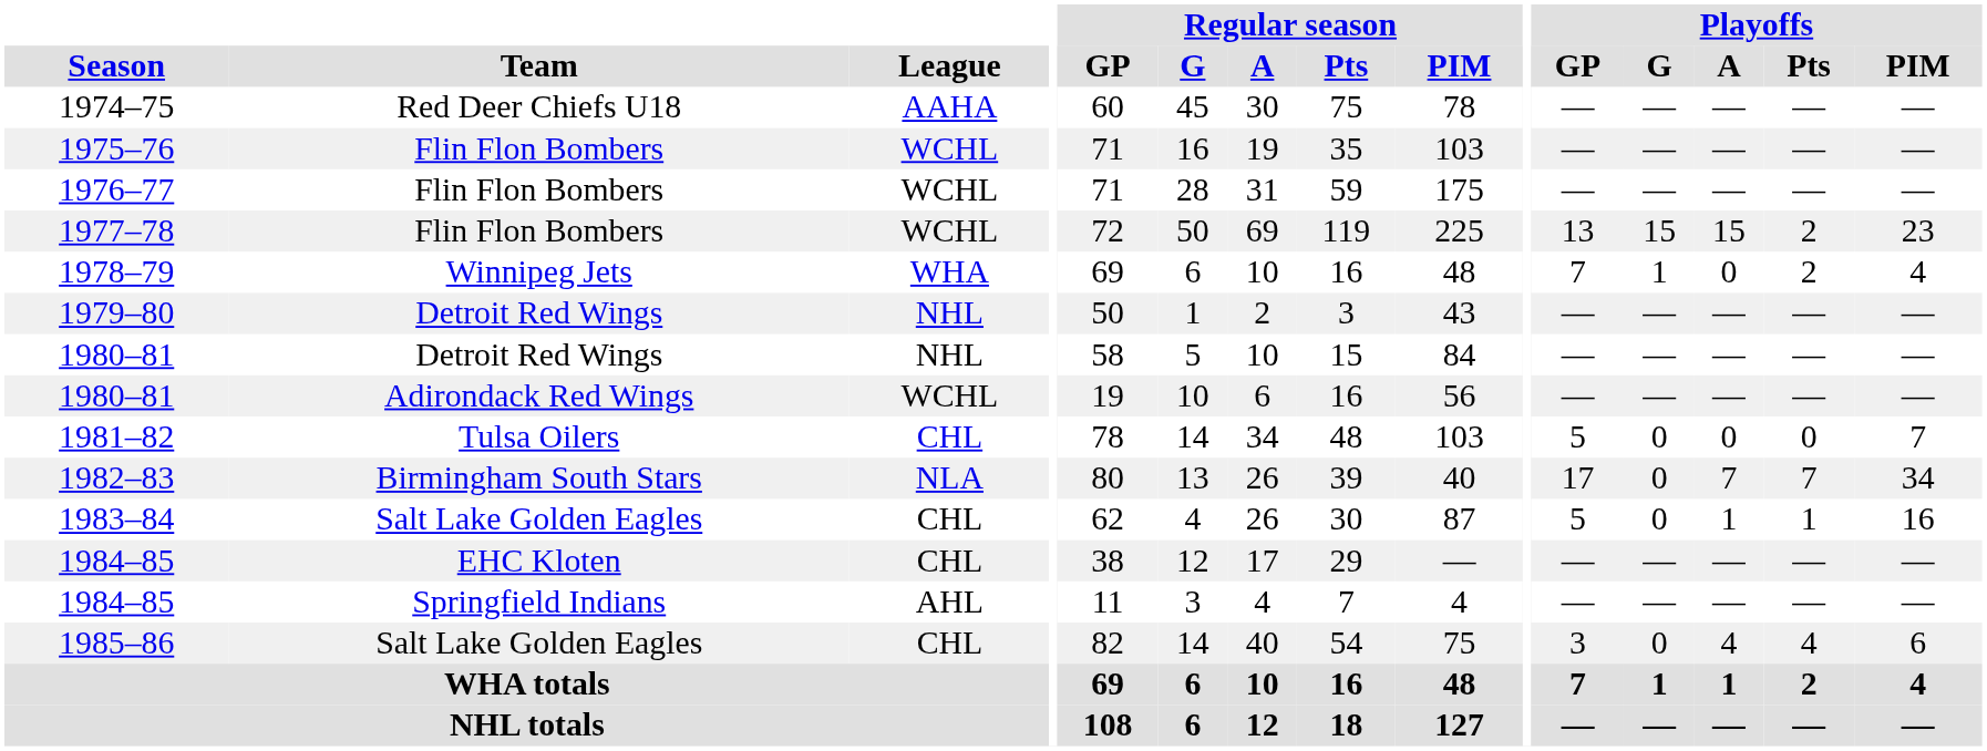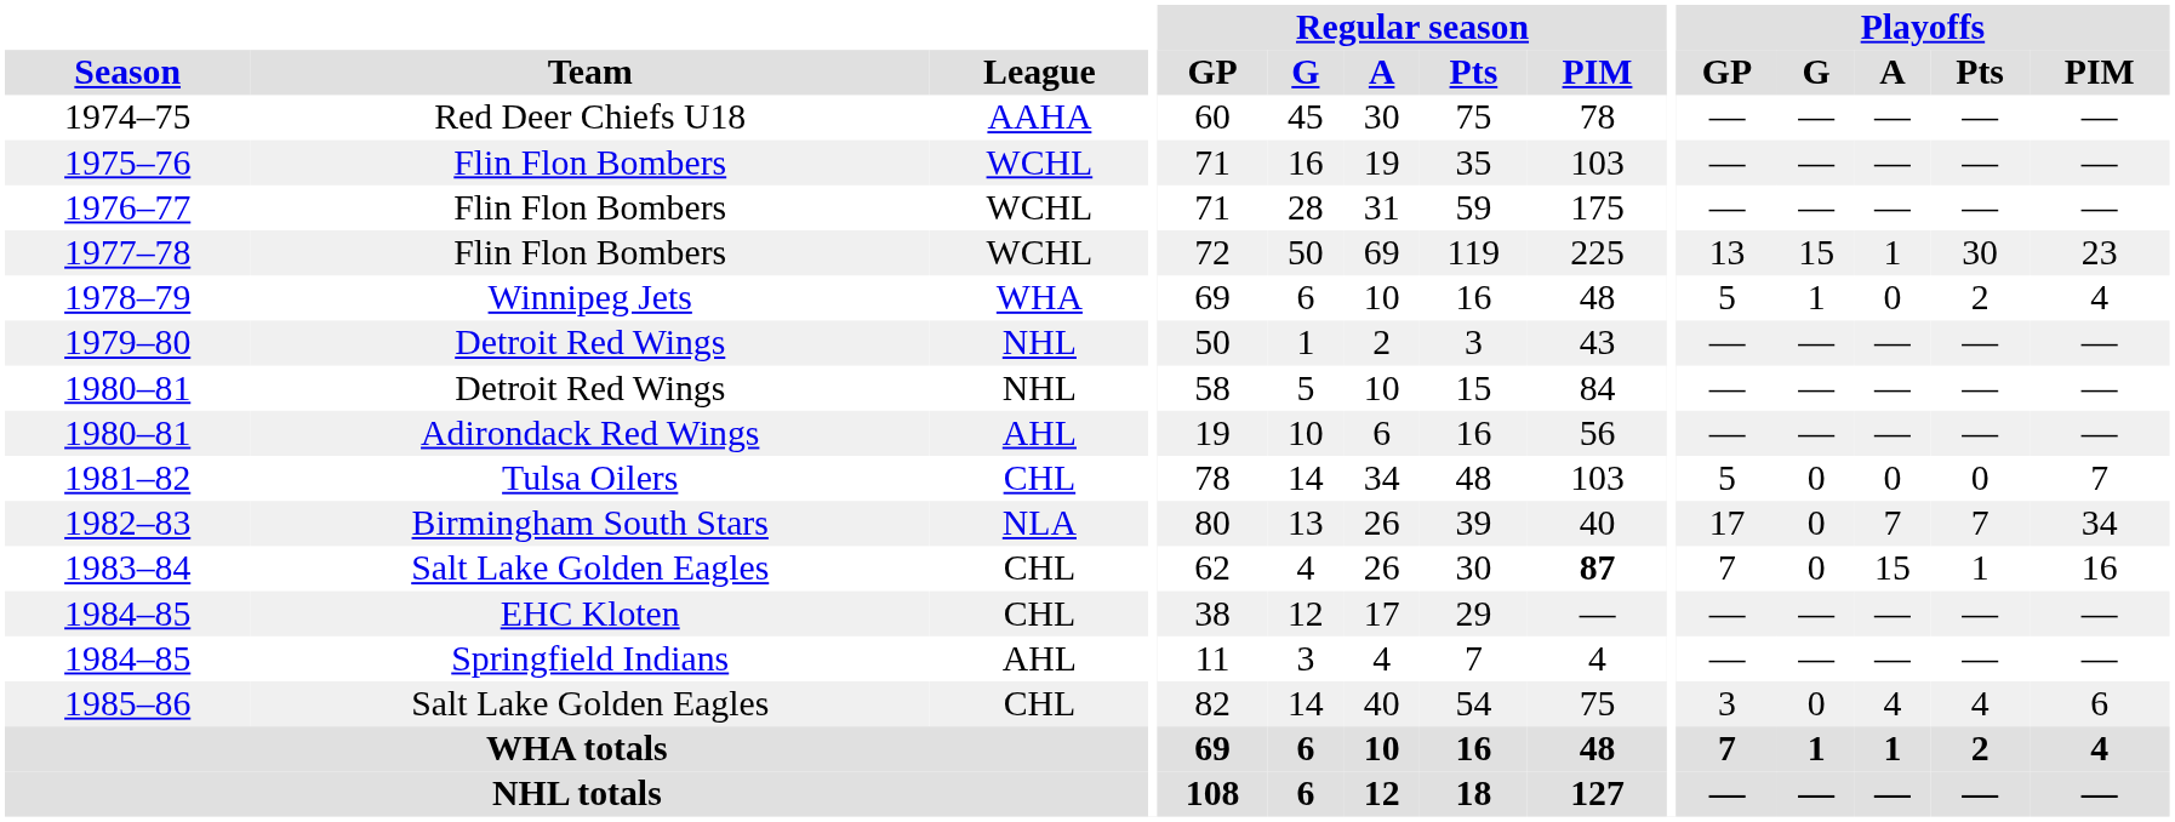 <table border="0" cellpadding="1" cellspacing="0" style="text-align:center; width:60em">
 <tr bgcolor="#e0e0e0">
 <th colspan="3" bgcolor="#ffffff"></th>
 <th rowspan="100" bgcolor="#ffffff"></th>
 <th colspan="5"><a href='#'>Regular season</a></th>
 <th rowspan="100" bgcolor="#ffffff"></th>
 <th colspan="5"><a href='#'>Playoffs</a></th>
 </tr>
 <tr bgcolor="#e0e0e0">
 <th><a href='#'>Season</a></th>
 <th>Team</th>
 <th>League</th>
 <th>GP</th>
 <th><a href='#'>G</a></th>
 <th><a href='#'>A</a></th>
 <th><a href='#'>Pts</a></th>
 <th><a href='#'>PIM</a></th>
 <th>GP</th>
 <th>G</th>
 <th>A</th>
 <th>Pts</th>
 <th>PIM</th>
 </tr>
 <tr>
 <td>1974–75</td>
 <td>Red Deer Chiefs U18</td>
 <td><a href='#'>AAHA</a></td>
 <td>60</td>
 <td>45</td>
 <td>30</td>
 <td>75</td>
 <td>78</td>
 <td>—</td>
 <td>—</td>
 <td>—</td>
 <td>—</td>
 <td>—</td>
 </tr>
 <tr bgcolor="#f0f0f0">
 <td><a href='#'>1975–76</a></td>
 <td><a href='#'>Flin Flon Bombers</a></td>
 <td><a href='#'>WCHL</a></td>
 <td>71</td>
 <td>16</td>
 <td>19</td>
 <td>35</td>
 <td>103</td>
 <td>—</td>
 <td>—</td>
 <td>—</td>
 <td>—</td>
 <td>—</td>
 </tr>
 <tr>
 <td><a href='#'>1976–77</a></td>
 <td>Flin Flon Bombers</td>
 <td>WCHL</td>
 <td>71</td>
 <td>28</td>
 <td>31</td>
 <td>59</td>
 <td>175</td>
 <td>—</td>
 <td>—</td>
 <td>—</td>
 <td>—</td>
 <td>—</td>
 </tr>
 <tr bgcolor="#f0f0f0">
 <td><a href='#'>1977–78</a></td>
 <td>Flin Flon Bombers</td>
 <td>WCHL</td>
 <td>72</td>
 <td>50</td>
 <td>69</td>
 <td>119</td>
 <td>225</td>
 <td>13</td>
 <td>15</td>
-<td>15</td>
-<td>2</td>
+<td>1</td>
+<td>30</td>
 <td>23</td>
 </tr>
 <tr>
 <td><a href='#'>1978–79</a></td>
 <td><a href='#'>Winnipeg Jets</a></td>
 <td><a href='#'>WHA</a></td>
 <td>69</td>
 <td>6</td>
 <td>10</td>
 <td>16</td>
 <td>48</td>
-<td>7</td>
+<td>5</td>
 <td>1</td>
 <td>0</td>
 <td>2</td>
 <td>4</td>
 </tr>
 <tr bgcolor="#f0f0f0">
 <td><a href='#'>1979–80</a></td>
 <td><a href='#'>Detroit Red Wings</a></td>
 <td><a href='#'>NHL</a></td>
 <td>50</td>
 <td>1</td>
 <td>2</td>
 <td>3</td>
 <td>43</td>
 <td>—</td>
 <td>—</td>
 <td>—</td>
 <td>—</td>
 <td>—</td>
 </tr>
 <tr>
 <td><a href='#'>1980–81</a></td>
 <td>Detroit Red Wings</td>
 <td>NHL</td>
 <td>58</td>
 <td>5</td>
 <td>10</td>
 <td>15</td>
 <td>84</td>
 <td>—</td>
 <td>—</td>
 <td>—</td>
 <td>—</td>
 <td>—</td>
 </tr>
 <tr bgcolor="#f0f0f0">
 <td><a href='#'>1980–81</a></td>
 <td><a href='#'>Adirondack Red Wings</a></td>
-<td>WCHL</td>
+<td><a href='#'>AHL</a></td>
 <td>19</td>
 <td>10</td>
 <td>6</td>
 <td>16</td>
 <td>56</td>
 <td>—</td>
 <td>—</td>
 <td>—</td>
 <td>—</td>
 <td>—</td>
 </tr>
 <tr>
 <td><a href='#'>1981–82</a></td>
 <td><a href='#'>Tulsa Oilers</a></td>
 <td><a href='#'>CHL</a></td>
 <td>78</td>
 <td>14</td>
 <td>34</td>
 <td>48</td>
 <td>103</td>
 <td>5</td>
 <td>0</td>
 <td>0</td>
 <td>0</td>
 <td>7</td>
 </tr>
 <tr bgcolor="#f0f0f0">
 <td><a href='#'>1982–83</a></td>
 <td><a href='#'>Birmingham South Stars</a></td>
 <td><a href='#'>NLA</a></td>
 <td>80</td>
 <td>13</td>
 <td>26</td>
 <td>39</td>
 <td>40</td>
 <td>17</td>
 <td>0</td>
 <td>7</td>
 <td>7</td>
 <td>34</td>
 </tr>
 <tr>
 <td><a href='#'>1983–84</a></td>
 <td><a href='#'>Salt Lake Golden Eagles</a></td>
 <td>CHL</td>
 <td>62</td>
 <td>4</td>
 <td>26</td>
 <td>30</td>
-<td>87</td>
-<td>5</td>
+<td><strong>87</strong></td>
+<td>7</td>
 <td>0</td>
-<td>1</td>
+<td>15</td>
 <td>1</td>
 <td>16</td>
 </tr>
 <tr bgcolor="#f0f0f0">
 <td><a href='#'>1984–85</a></td>
 <td><a href='#'>EHC Kloten</a></td>
 <td>CHL</td>
 <td>38</td>
 <td>12</td>
 <td>17</td>
 <td>29</td>
 <td>—</td>
 <td>—</td>
 <td>—</td>
 <td>—</td>
 <td>—</td>
 <td>—</td>
 </tr>
 <tr>
 <td><a href='#'>1984–85</a></td>
 <td><a href='#'>Springfield Indians</a></td>
 <td>AHL</td>
 <td>11</td>
 <td>3</td>
 <td>4</td>
 <td>7</td>
 <td>4</td>
 <td>—</td>
 <td>—</td>
 <td>—</td>
 <td>—</td>
 <td>—</td>
 </tr>
 <tr bgcolor="#f0f0f0">
 <td><a href='#'>1985–86</a></td>
 <td>Salt Lake Golden Eagles</td>
 <td>CHL</td>
 <td>82</td>
 <td>14</td>
 <td>40</td>
 <td>54</td>
 <td>75</td>
 <td>3</td>
 <td>0</td>
 <td>4</td>
 <td>4</td>
 <td>6</td>
 </tr>
 <tr bgcolor="#e0e0e0">
 <th colspan="3">WHA totals</th>
 <th>69</th>
 <th>6</th>
 <th>10</th>
 <th>16</th>
 <th>48</th>
 <th>7</th>
 <th>1</th>
 <th>1</th>
 <th>2</th>
 <th>4</th>
 </tr>
 <tr bgcolor="#e0e0e0">
 <th colspan="3">NHL totals</th>
 <th>108</th>
 <th>6</th>
 <th>12</th>
 <th>18</th>
 <th>127</th>
 <th>—</th>
 <th>—</th>
 <th>—</th>
 <th>—</th>
 <th>—</th>
 </tr>
 </table>
